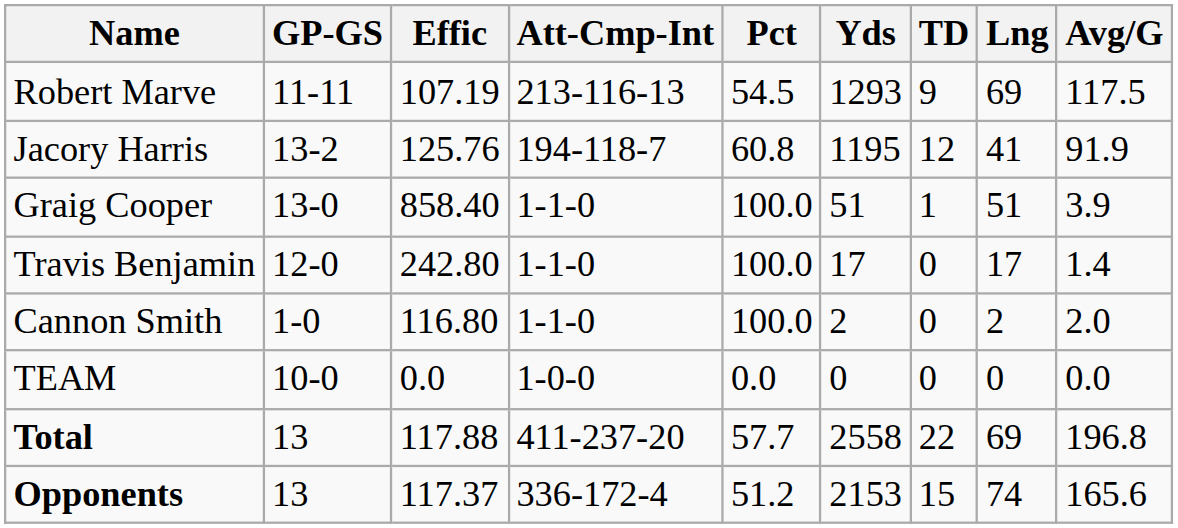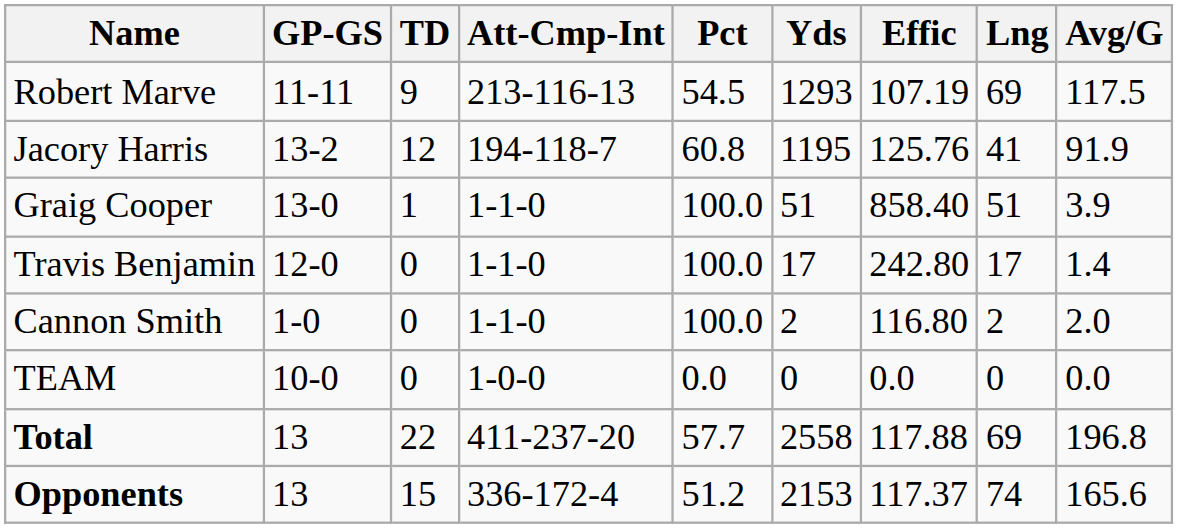 <table class="wikitable" style="white-space:nowrap;">
 <tr>
 <th>Name</th>
 <th>GP-GS</th>
-<th>Effic</th>
+<th>TD</th>
 <th>Att-Cmp-Int</th>
 <th>Pct</th>
 <th>Yds</th>
-<th>TD</th>
+<th>Effic</th>
 <th>Lng</th>
 <th>Avg/G</th>
 </tr>
 <tr>
 <td>Robert Marve</td>
 <td>11-11</td>
-<td>107.19</td>
+<td>9</td>
 <td>213-116-13</td>
 <td>54.5</td>
 <td>1293</td>
-<td>9</td>
+<td>107.19</td>
 <td>69</td>
 <td>117.5</td>
 </tr>
 <tr>
 <td>Jacory Harris</td>
 <td>13-2</td>
-<td>125.76</td>
+<td>12</td>
 <td>194-118-7</td>
 <td>60.8</td>
 <td>1195</td>
-<td>12</td>
+<td>125.76</td>
 <td>41</td>
 <td>91.9</td>
 </tr>
 <tr>
 <td>Graig Cooper</td>
 <td>13-0</td>
-<td>858.40</td>
+<td>1</td>
 <td>1-1-0</td>
 <td>100.0</td>
 <td>51</td>
-<td>1</td>
+<td>858.40</td>
 <td>51</td>
 <td>3.9</td>
 </tr>
 <tr>
 <td>Travis Benjamin</td>
 <td>12-0</td>
-<td>242.80</td>
+<td>0</td>
 <td>1-1-0</td>
 <td>100.0</td>
 <td>17</td>
-<td>0</td>
+<td>242.80</td>
 <td>17</td>
 <td>1.4</td>
 </tr>
 <tr>
 <td>Cannon Smith</td>
 <td>1-0</td>
-<td>116.80</td>
+<td>0</td>
 <td>1-1-0</td>
 <td>100.0</td>
 <td>2</td>
-<td>0</td>
+<td>116.80</td>
 <td>2</td>
 <td>2.0</td>
 </tr>
 <tr>
 <td>TEAM</td>
 <td>10-0</td>
-<td>0.0</td>
+<td>0</td>
 <td>1-0-0</td>
 <td>0.0</td>
 <td>0</td>
-<td>0</td>
+<td>0.0</td>
 <td>0</td>
 <td>0.0</td>
 </tr>
 <tr>
 <td><strong>Total</strong></td>
 <td>13</td>
-<td>117.88</td>
+<td>22</td>
 <td>411-237-20</td>
 <td>57.7</td>
 <td>2558</td>
-<td>22</td>
+<td>117.88</td>
 <td>69</td>
 <td>196.8</td>
 </tr>
 <tr>
 <td><strong>Opponents</strong></td>
 <td>13</td>
-<td>117.37</td>
+<td>15</td>
 <td>336-172-4</td>
 <td>51.2</td>
 <td>2153</td>
-<td>15</td>
+<td>117.37</td>
 <td>74</td>
 <td>165.6</td>
 </tr>
 </table>
